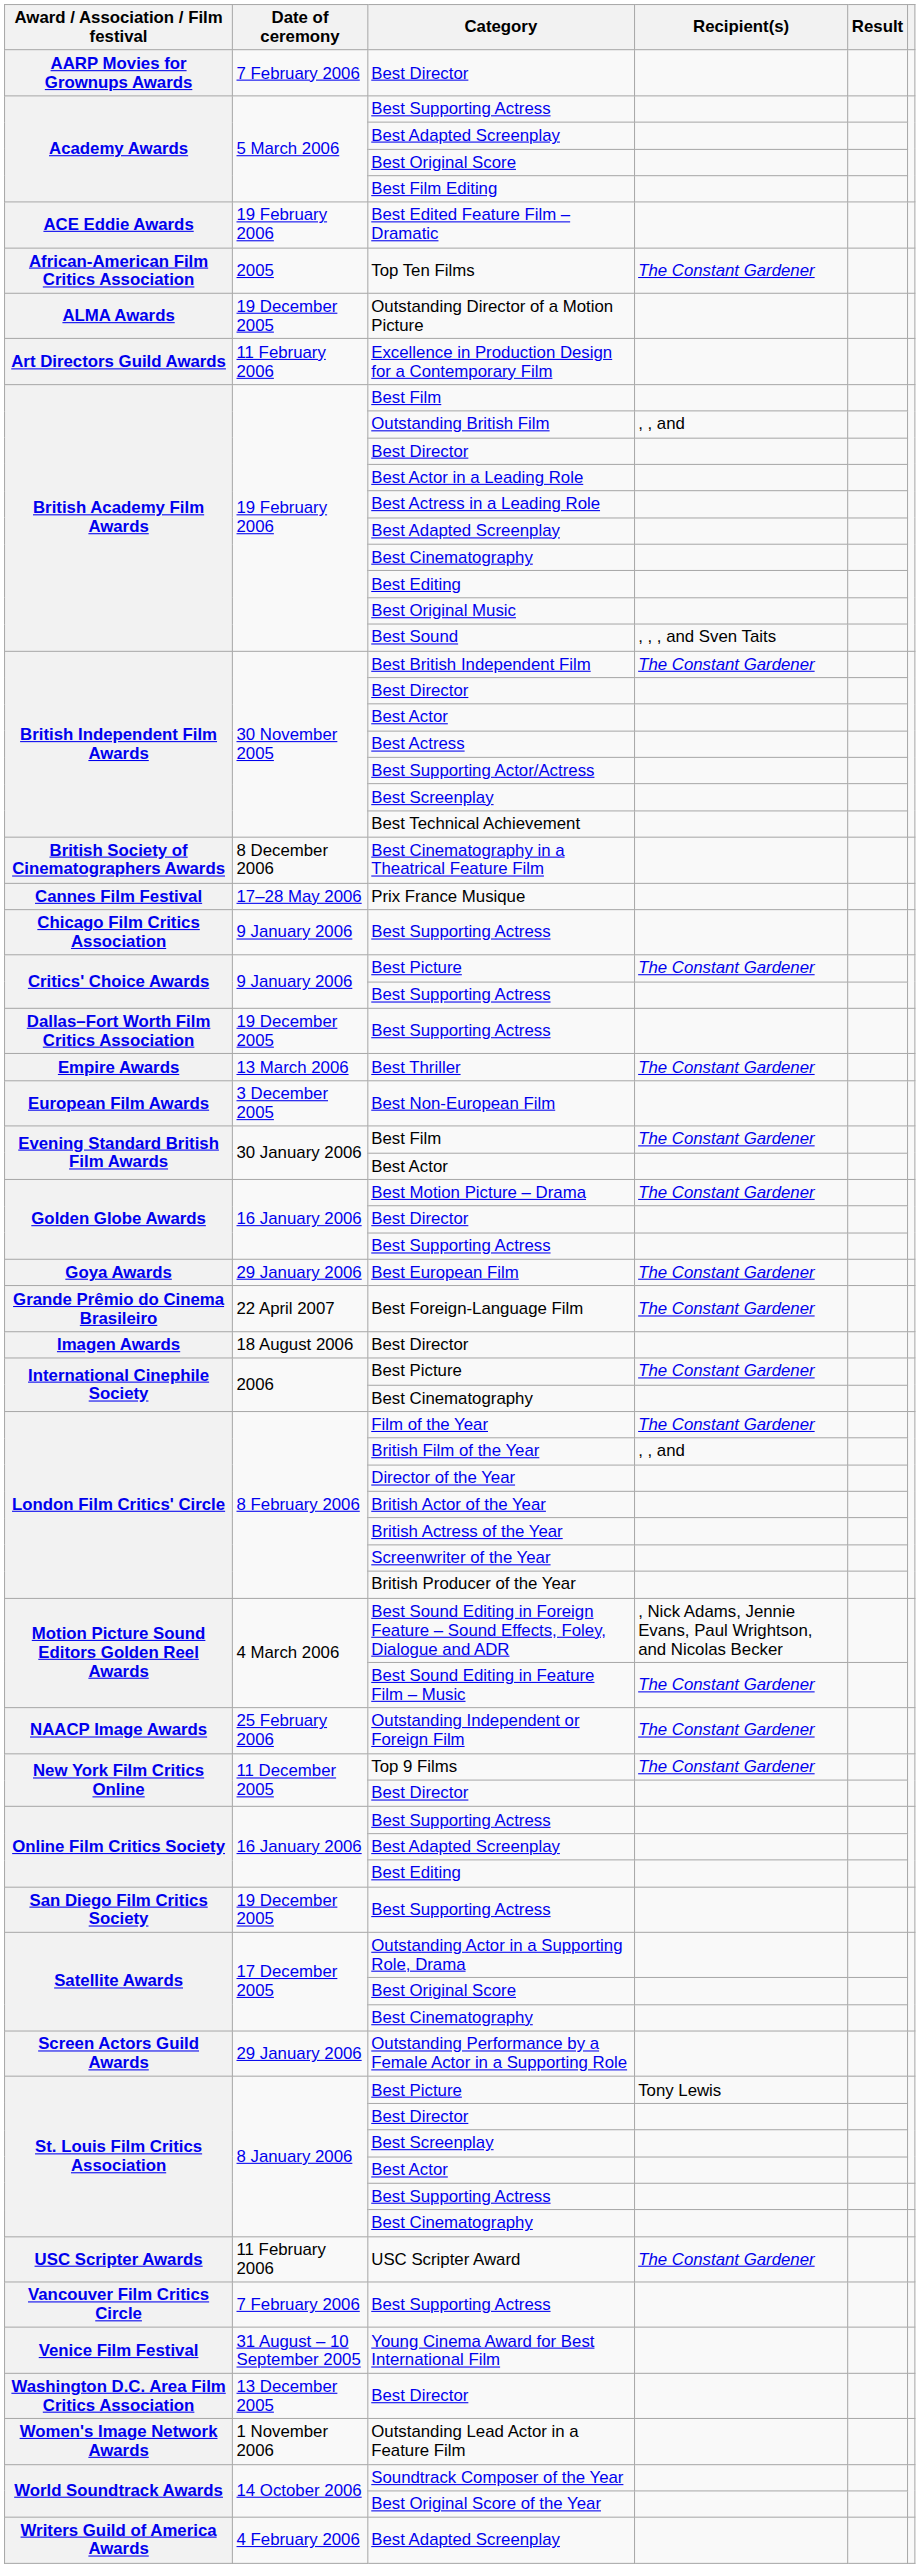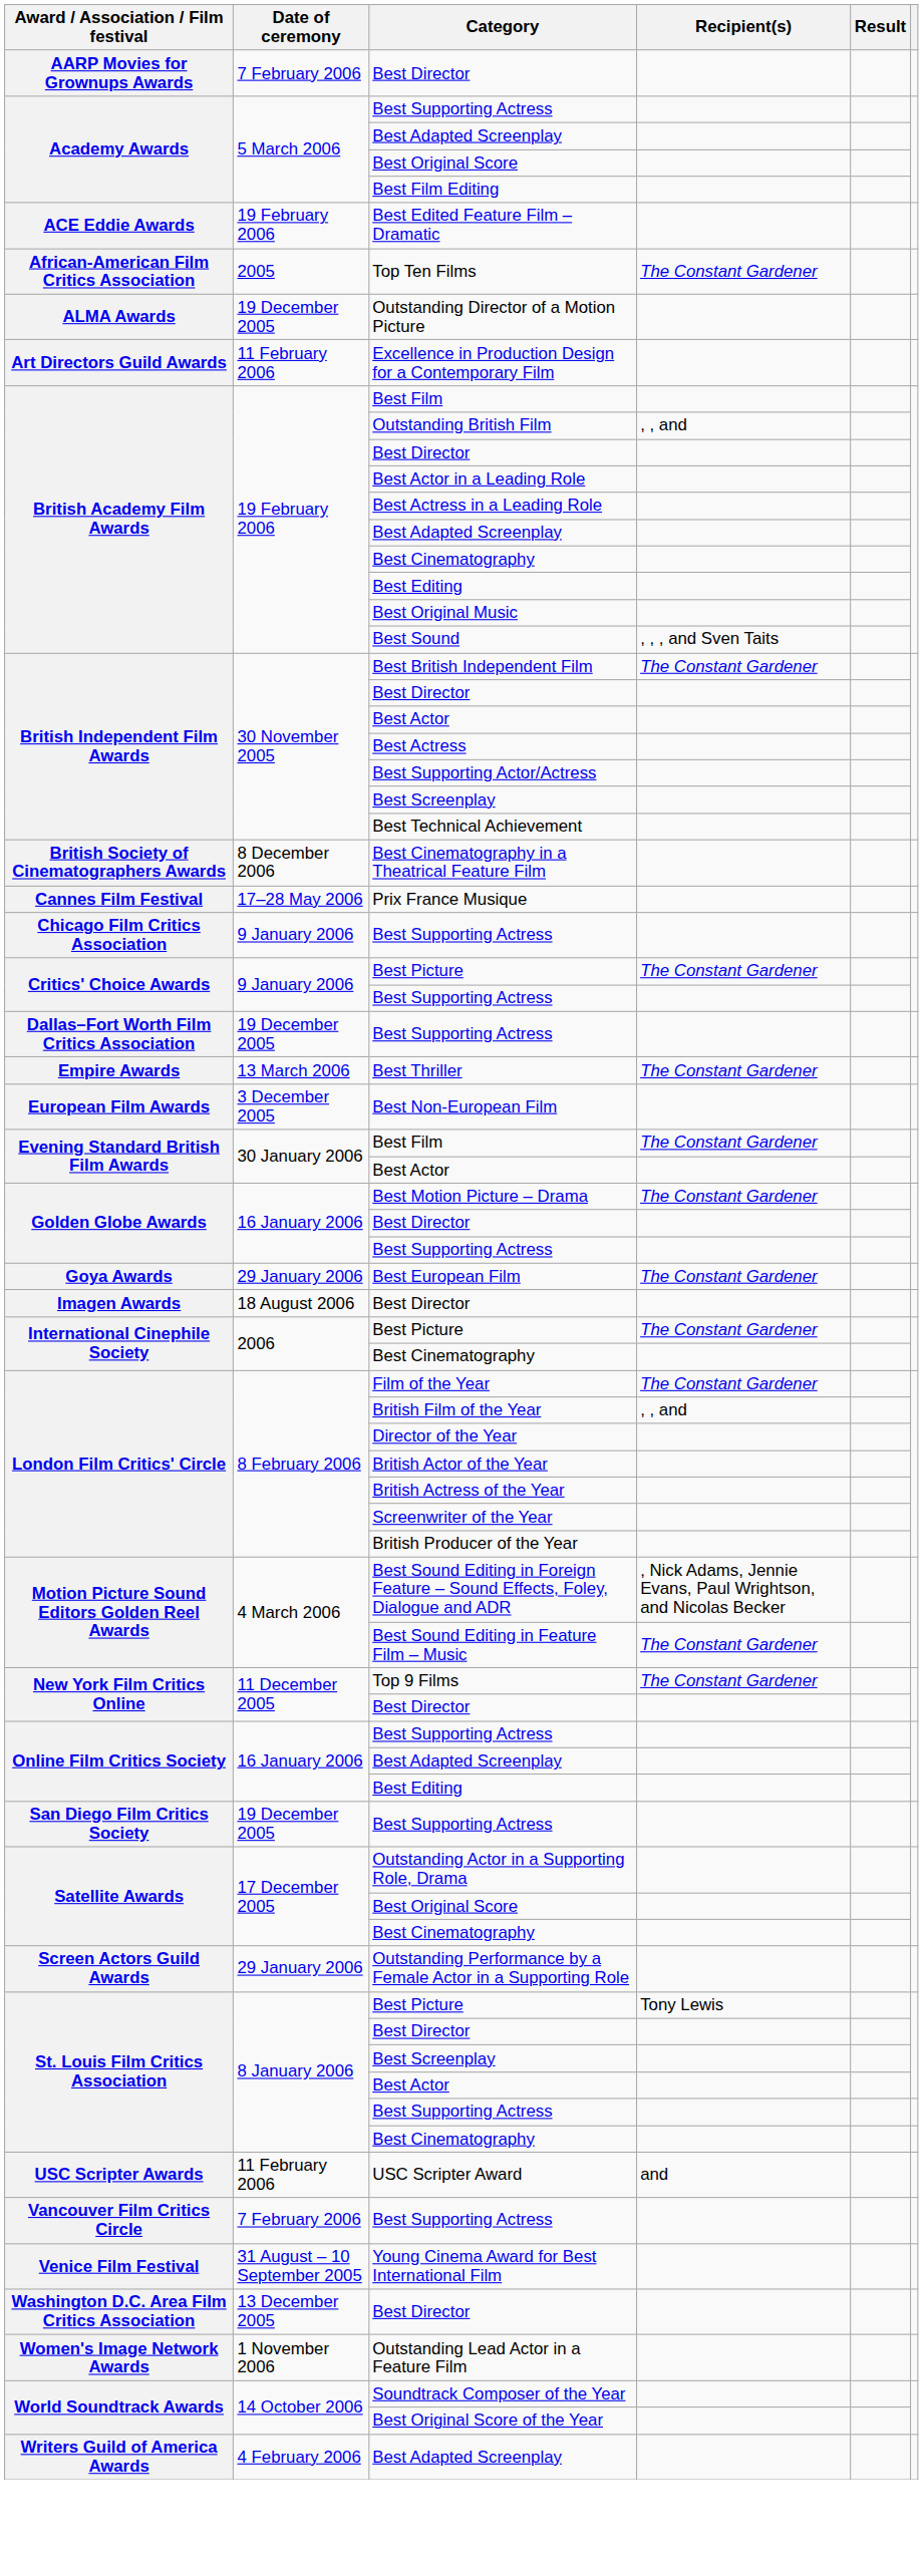 <table class="wikitable plainrowheaders sortable">
 <tr>
 <th scope="col">Award / Association / Film festival</th>
 <th scope="col">Date of ceremony</th>
 <th scope="col">Category</th>
 <th scope="col">Recipient(s)</th>
 <th scope="col">Result</th>
 <th scope="col" class="unsortable"></th>
 </tr>
 <tr>
 <th scope="row"><a href='#'>AARP Movies for Grownups Awards</a></th>
 <td><a href='#'>7 February 2006</a></td>
 <td><a href='#'>Best Director</a></td>
 <td></td>
 <td></td>
 <td style="text-align:center;"></td>
 </tr>
 <tr>
 <th scope="row" rowspan="4"><a href='#'>Academy Awards</a></th>
 <td rowspan="4"><a href='#'>5 March 2006</a></td>
 <td><a href='#'>Best Supporting Actress</a></td>
 <td></td>
 <td></td>
 <td rowspan="4" style="text-align:center;"></td>
 </tr>
 <tr>
 <td><a href='#'>Best Adapted Screenplay</a></td>
 <td></td>
 <td></td>
 </tr>
 <tr>
 <td><a href='#'>Best Original Score</a></td>
 <td></td>
 <td></td>
 </tr>
 <tr>
 <td><a href='#'>Best Film Editing</a></td>
 <td></td>
 <td></td>
 </tr>
 <tr>
 <th scope="row"><a href='#'>ACE Eddie Awards</a></th>
 <td><a href='#'>19 February 2006</a></td>
 <td><a href='#'>Best Edited Feature Film – Dramatic</a></td>
 <td></td>
 <td></td>
 <td style="text-align:center;"></td>
 </tr>
 <tr>
 <th scope="row"><a href='#'>African-American Film Critics Association</a></th>
 <td><a href='#'>2005</a></td>
 <td>Top Ten Films</td>
 <td><em><a href='#'>The Constant Gardener</a></em></td>
 <td></td>
 <td style="text-align:center;"></td>
 </tr>
 <tr>
 <th scope="row"><a href='#'>ALMA Awards</a></th>
 <td><a href='#'>19 December 2005</a></td>
 <td>Outstanding Director of a Motion Picture</td>
 <td></td>
 <td></td>
 <td style="text-align:center;"></td>
 </tr>
 <tr>
 <th scope="row"><a href='#'>Art Directors Guild Awards</a></th>
 <td><a href='#'>11 February 2006</a></td>
 <td><a href='#'>Excellence in Production Design for a Contemporary Film</a></td>
 <td></td>
 <td></td>
 <td style="text-align:center;"></td>
 </tr>
 <tr>
 <th scope="row" rowspan="10"><a href='#'>British Academy Film Awards</a></th>
 <td rowspan="10"><a href='#'>19 February 2006</a></td>
 <td><a href='#'>Best Film</a></td>
 <td></td>
 <td></td>
 <td style="text-align:center;" rowspan="10"></td>
 </tr>
 <tr>
 <td><a href='#'>Outstanding British Film</a></td>
 <td>, , and </td>
 <td></td>
 </tr>
 <tr>
 <td><a href='#'>Best Director</a></td>
 <td></td>
 <td></td>
 </tr>
 <tr>
 <td><a href='#'>Best Actor in a Leading Role</a></td>
 <td></td>
 <td></td>
 </tr>
 <tr>
 <td><a href='#'>Best Actress in a Leading Role</a></td>
 <td></td>
 <td></td>
 </tr>
 <tr>
 <td><a href='#'>Best Adapted Screenplay</a></td>
 <td></td>
 <td></td>
 </tr>
 <tr>
 <td><a href='#'>Best Cinematography</a></td>
 <td></td>
 <td></td>
 </tr>
 <tr>
 <td><a href='#'>Best Editing</a></td>
 <td></td>
 <td></td>
 </tr>
 <tr>
 <td><a href='#'>Best Original Music</a></td>
 <td></td>
 <td></td>
 </tr>
 <tr>
 <td><a href='#'>Best Sound</a></td>
 <td>, , , and Sven Taits</td>
 <td></td>
 </tr>
 <tr>
 <th scope="row" rowspan="7"><a href='#'>British Independent Film Awards</a></th>
 <td rowspan="7"><a href='#'>30 November 2005</a></td>
 <td><a href='#'>Best British Independent Film</a></td>
 <td><em><a href='#'>The Constant Gardener</a></em></td>
 <td></td>
 <td style="text-align:center;" rowspan="7"></td>
 </tr>
 <tr>
 <td><a href='#'>Best Director</a></td>
 <td></td>
 <td></td>
 </tr>
 <tr>
 <td><a href='#'>Best Actor</a></td>
 <td></td>
 <td></td>
 </tr>
 <tr>
 <td><a href='#'>Best Actress</a></td>
 <td></td>
 <td></td>
 </tr>
 <tr>
 <td><a href='#'>Best Supporting Actor/Actress</a></td>
 <td></td>
 <td></td>
 </tr>
 <tr>
 <td><a href='#'>Best Screenplay</a></td>
 <td></td>
 <td></td>
 </tr>
 <tr>
 <td>Best Technical Achievement</td>
 <td></td>
 <td></td>
 </tr>
 <tr>
 <th scope="row"><a href='#'>British Society of Cinematographers Awards</a></th>
 <td>8 December 2006</td>
 <td><a href='#'>Best Cinematography in a Theatrical Feature Film</a></td>
 <td></td>
 <td></td>
 <td style="text-align:center;"></td>
 </tr>
 <tr>
 <th scope="row"><a href='#'>Cannes Film Festival</a></th>
 <td><a href='#'>17–28 May 2006</a></td>
 <td>Prix France Musique</td>
 <td></td>
 <td></td>
 <td style="text-align:center;"></td>
 </tr>
 <tr>
 <th scope="row"><a href='#'>Chicago Film Critics Association</a></th>
 <td><a href='#'>9 January 2006</a></td>
 <td><a href='#'>Best Supporting Actress</a></td>
 <td></td>
 <td></td>
 <td style="text-align:center;"></td>
 </tr>
 <tr>
 <th scope="row" rowspan="2"><a href='#'>Critics' Choice Awards</a></th>
 <td rowspan="2"><a href='#'>9 January 2006</a></td>
 <td><a href='#'>Best Picture</a></td>
 <td><em><a href='#'>The Constant Gardener</a></em></td>
 <td></td>
 <td style="text-align:center;" rowspan="2"></td>
 </tr>
 <tr>
 <td><a href='#'>Best Supporting Actress</a></td>
 <td></td>
 <td></td>
 </tr>
 <tr>
 <th scope="row"><a href='#'>Dallas–Fort Worth Film Critics Association</a></th>
 <td><a href='#'>19 December 2005</a></td>
 <td><a href='#'>Best Supporting Actress</a></td>
 <td></td>
 <td></td>
 <td style="text-align:center;"></td>
 </tr>
 <tr>
 <th scope="row"><a href='#'>Empire Awards</a></th>
 <td><a href='#'>13 March 2006</a></td>
 <td><a href='#'>Best Thriller</a></td>
 <td><em><a href='#'>The Constant Gardener</a></em></td>
 <td></td>
 <td style="text-align:center;"></td>
 </tr>
 <tr>
 <th scope="row"><a href='#'>European Film Awards</a></th>
 <td><a href='#'>3 December 2005</a></td>
 <td><a href='#'>Best Non-European Film</a></td>
 <td></td>
 <td></td>
 <td style="text-align:center;"></td>
 </tr>
 <tr>
 <th scope="row" rowspan="2"><a href='#'>Evening Standard British Film Awards</a></th>
 <td rowspan="2">30 January 2006</td>
 <td>Best Film</td>
 <td><em><a href='#'>The Constant Gardener</a></em></td>
 <td></td>
 <td style="text-align:center;" rowspan="2"></td>
 </tr>
 <tr>
 <td>Best Actor</td>
 <td></td>
 <td></td>
 </tr>
 <tr>
 <th scope="row" rowspan="3"><a href='#'>Golden Globe Awards</a></th>
 <td rowspan="3"><a href='#'>16 January 2006</a></td>
 <td><a href='#'>Best Motion Picture – Drama</a></td>
 <td><em><a href='#'>The Constant Gardener</a></em></td>
 <td></td>
 <td rowspan="3" style="text-align:center;"></td>
 </tr>
 <tr>
 <td><a href='#'>Best Director</a></td>
 <td></td>
 <td></td>
 </tr>
 <tr>
 <td><a href='#'>Best Supporting Actress</a></td>
 <td></td>
 <td></td>
 </tr>
 <tr>
 <th scope="row"><a href='#'>Goya Awards</a></th>
 <td><a href='#'>29 January 2006</a></td>
 <td><a href='#'>Best European Film</a></td>
 <td><em><a href='#'>The Constant Gardener</a></em></td>
 <td></td>
 <td style="text-align:center;"></td>
 </tr>
 <tr>
-<th scope="row"><a href='#'>Grande Prêmio do Cinema Brasileiro</a></th>
-<td>22 April 2007</td>
-<td>Best Foreign-Language Film</td>
-<td><em><a href='#'>The Constant Gardener</a></em></td>
-<td></td>
-<td style="text-align:center;"></td>
-</tr>
-<tr>
 <th scope="row"><a href='#'>Imagen Awards</a></th>
 <td>18 August 2006</td>
 <td>Best Director</td>
 <td></td>
 <td></td>
 <td style="text-align:center;"></td>
 </tr>
 <tr>
 <th scope="row" rowspan="2"><a href='#'>International Cinephile Society</a></th>
 <td rowspan="2">2006</td>
 <td>Best Picture</td>
 <td><em><a href='#'>The Constant Gardener</a></em></td>
 <td></td>
 <td style="text-align:center;" rowspan="2"></td>
 </tr>
 <tr>
 <td>Best Cinematography</td>
 <td></td>
 <td></td>
 </tr>
 <tr>
 <th scope="row" rowspan="7"><a href='#'>London Film Critics' Circle</a></th>
 <td rowspan="7"><a href='#'>8 February 2006</a></td>
 <td><a href='#'>Film of the Year</a></td>
 <td><em><a href='#'>The Constant Gardener</a></em></td>
 <td></td>
 <td style="text-align:center;" rowspan="7"></td>
 </tr>
 <tr>
 <td><a href='#'>British Film of the Year</a></td>
 <td>, , and </td>
 <td></td>
 </tr>
 <tr>
 <td><a href='#'>Director of the Year</a></td>
 <td></td>
 <td></td>
 </tr>
 <tr>
 <td><a href='#'>British Actor of the Year</a></td>
 <td></td>
 <td></td>
 </tr>
 <tr>
 <td><a href='#'>British Actress of the Year</a></td>
 <td></td>
 <td></td>
 </tr>
 <tr>
 <td><a href='#'>Screenwriter of the Year</a></td>
 <td></td>
 <td></td>
 </tr>
 <tr>
 <td>British Producer of the Year</td>
 <td></td>
 <td></td>
 </tr>
 <tr>
 <th scope="row" rowspan="2"><a href='#'>Motion Picture Sound Editors Golden Reel Awards</a></th>
 <td rowspan="2">4 March 2006</td>
 <td><a href='#'>Best Sound Editing in Foreign Feature – Sound Effects, Foley, Dialogue and ADR</a></td>
 <td>, Nick Adams, Jennie Evans, Paul Wrightson, and Nicolas Becker</td>
 <td></td>
 <td style="text-align:center;" rowspan="2"><br></td>
 </tr>
 <tr>
 <td><a href='#'>Best Sound Editing in Feature Film – Music</a></td>
 <td><em><a href='#'>The Constant Gardener</a></em></td>
 <td></td>
-</tr>
-<tr>
-<th scope="row"><a href='#'>NAACP Image Awards</a></th>
-<td><a href='#'>25 February 2006</a></td>
-<td><a href='#'>Outstanding Independent or Foreign Film</a></td>
-<td><em><a href='#'>The Constant Gardener</a></em></td>
-<td></td>
-<td style="text-align:center;"></td>
 </tr>
 <tr>
 <th scope="row" rowspan="2"><a href='#'>New York Film Critics Online</a></th>
 <td rowspan="2"><a href='#'>11 December 2005</a></td>
 <td>Top 9 Films</td>
 <td><em><a href='#'>The Constant Gardener</a></em></td>
 <td></td>
 <td rowspan="2" style="text-align:center;"></td>
 </tr>
 <tr>
 <td><a href='#'>Best Director</a></td>
 <td></td>
 <td></td>
 </tr>
 <tr>
 <th scope="row" rowspan="3"><a href='#'>Online Film Critics Society</a></th>
 <td rowspan="3"><a href='#'>16 January 2006</a></td>
 <td><a href='#'>Best Supporting Actress</a></td>
 <td></td>
 <td></td>
 <td style="text-align:center;" rowspan="3"></td>
 </tr>
 <tr>
 <td><a href='#'>Best Adapted Screenplay</a></td>
 <td></td>
 <td></td>
 </tr>
 <tr>
 <td><a href='#'>Best Editing</a></td>
 <td></td>
 <td></td>
 </tr>
 <tr>
 <th scope="row"><a href='#'>San Diego Film Critics Society</a></th>
 <td><a href='#'>19 December 2005</a></td>
 <td><a href='#'>Best Supporting Actress</a></td>
 <td></td>
 <td></td>
 <td style="text-align:center;"></td>
 </tr>
 <tr>
 <th scope="row" rowspan="3"><a href='#'>Satellite Awards</a></th>
 <td rowspan="3"><a href='#'>17 December 2005</a></td>
 <td><a href='#'>Outstanding Actor in a Supporting Role, Drama</a></td>
 <td></td>
 <td></td>
 <td style="text-align:center;" rowspan="3"></td>
 </tr>
 <tr>
 <td><a href='#'>Best Original Score</a></td>
 <td></td>
 <td></td>
 </tr>
 <tr>
 <td><a href='#'>Best Cinematography</a></td>
 <td></td>
 <td></td>
 </tr>
 <tr>
 <th scope="row"><a href='#'>Screen Actors Guild Awards</a></th>
 <td><a href='#'>29 January 2006</a></td>
 <td><a href='#'>Outstanding Performance by a Female Actor in a Supporting Role</a></td>
 <td></td>
 <td></td>
 <td style="text-align:center;"></td>
 </tr>
 <tr>
 <th scope="row" rowspan="6"><a href='#'>St. Louis Film Critics Association</a></th>
 <td rowspan="6"><a href='#'>8 January 2006</a></td>
 <td><a href='#'>Best Picture</a></td>
 <td>Tony Lewis</td>
 <td></td>
 <td style="text-align:center;" rowspan="4"></td>
 </tr>
 <tr>
 <td><a href='#'>Best Director</a></td>
 <td></td>
 <td></td>
 </tr>
 <tr>
 <td><a href='#'>Best Screenplay</a></td>
 <td></td>
 <td></td>
 </tr>
 <tr>
 <td><a href='#'>Best Actor</a></td>
 <td></td>
 <td></td>
 </tr>
 <tr>
 <td><a href='#'>Best Supporting Actress</a></td>
 <td></td>
 <td></td>
 <td style="text-align:center;"></td>
 </tr>
 <tr>
 <td><a href='#'>Best Cinematography</a></td>
 <td></td>
 <td></td>
 <td style="text-align:center;"></td>
 </tr>
 <tr>
 <th scope="row"><a href='#'>USC Scripter Awards</a></th>
 <td>11 February 2006</td>
 <td>USC Scripter Award</td>
-<td><em><a href='#'>The Constant Gardener</a></em></td>
+<td> and </td>
 <td></td>
 <td style="text-align:center;"></td>
 </tr>
 <tr>
 <th scope="row"><a href='#'>Vancouver Film Critics Circle</a></th>
 <td><a href='#'>7 February 2006</a></td>
 <td><a href='#'>Best Supporting Actress</a></td>
 <td></td>
 <td></td>
 <td style="text-align:center;"></td>
 </tr>
 <tr>
 <th scope="row"><a href='#'>Venice Film Festival</a></th>
 <td><a href='#'>31 August – 10 September 2005</a></td>
 <td><a href='#'>Young Cinema Award for Best International Film</a></td>
 <td></td>
 <td></td>
 <td style="text-align:center;"></td>
 </tr>
 <tr>
 <th scope="row"><a href='#'>Washington D.C. Area Film Critics Association</a></th>
 <td><a href='#'>13 December 2005</a></td>
 <td><a href='#'>Best Director</a></td>
 <td></td>
 <td></td>
 <td style="text-align:center;"></td>
 </tr>
 <tr>
 <th scope="row"><a href='#'>Women's Image Network Awards</a></th>
 <td>1 November 2006</td>
 <td>Outstanding Lead Actor in a Feature Film</td>
 <td></td>
 <td></td>
 <td style="text-align:center;"></td>
 </tr>
 <tr>
 <th scope="row" rowspan="2"><a href='#'>World Soundtrack Awards</a></th>
 <td rowspan="2"><a href='#'>14 October 2006</a></td>
 <td><a href='#'>Soundtrack Composer of the Year</a></td>
 <td></td>
 <td></td>
 <td rowspan="2" style="text-align:center;"></td>
 </tr>
 <tr>
 <td><a href='#'>Best Original Score of the Year</a></td>
 <td></td>
 <td></td>
 </tr>
 <tr>
 <th scope="row"><a href='#'>Writers Guild of America Awards</a></th>
 <td><a href='#'>4 February 2006</a></td>
 <td><a href='#'>Best Adapted Screenplay</a></td>
 <td></td>
 <td></td>
 <td style="text-align:center;"></td>
 </tr>
 </table>
